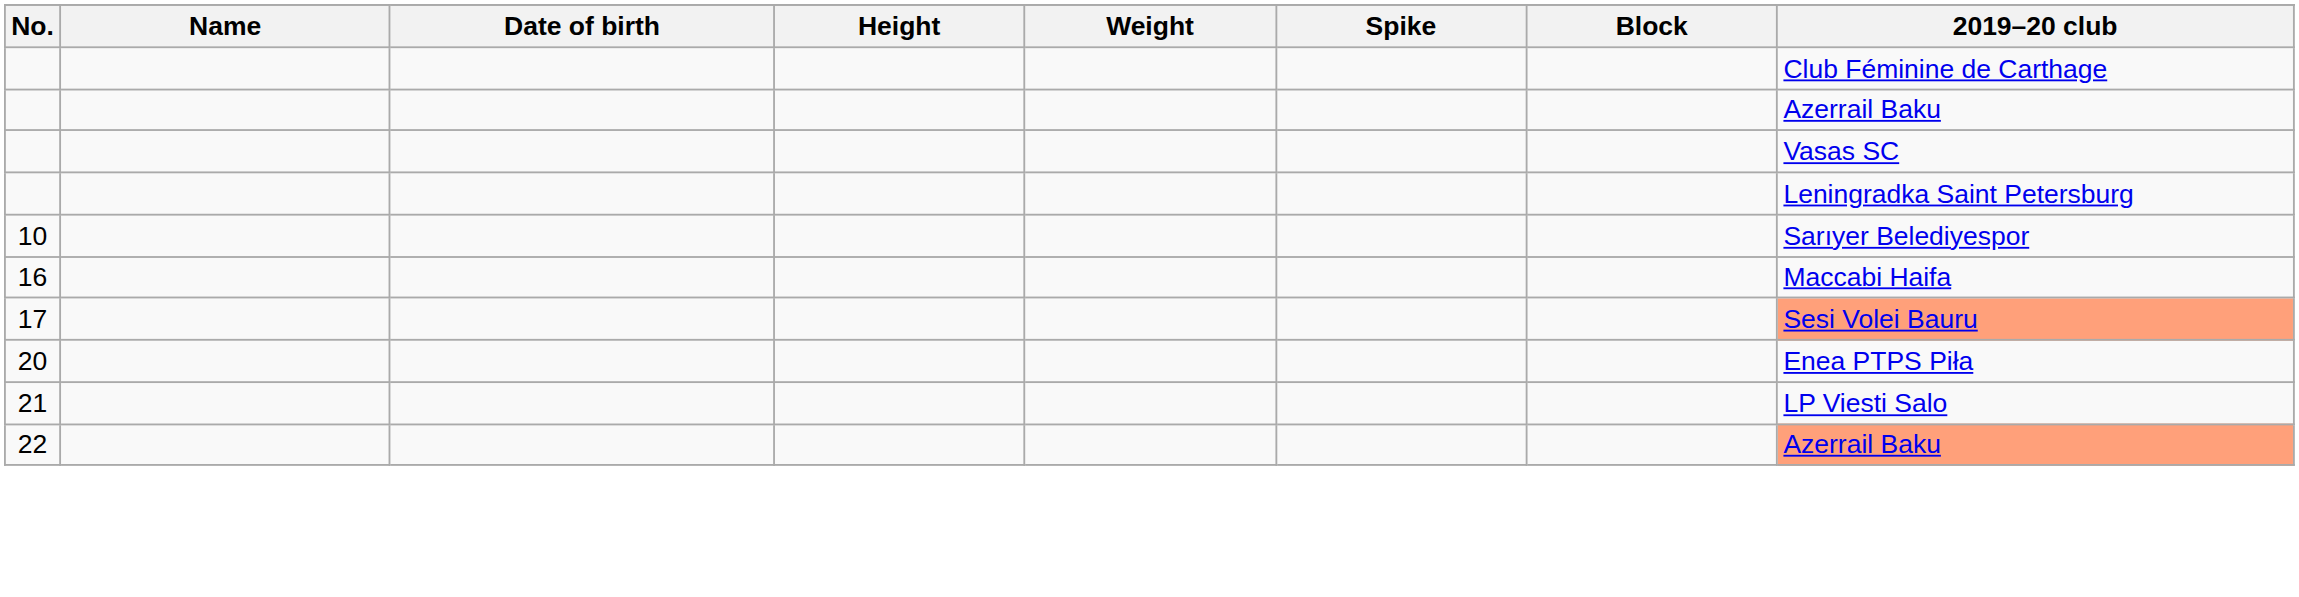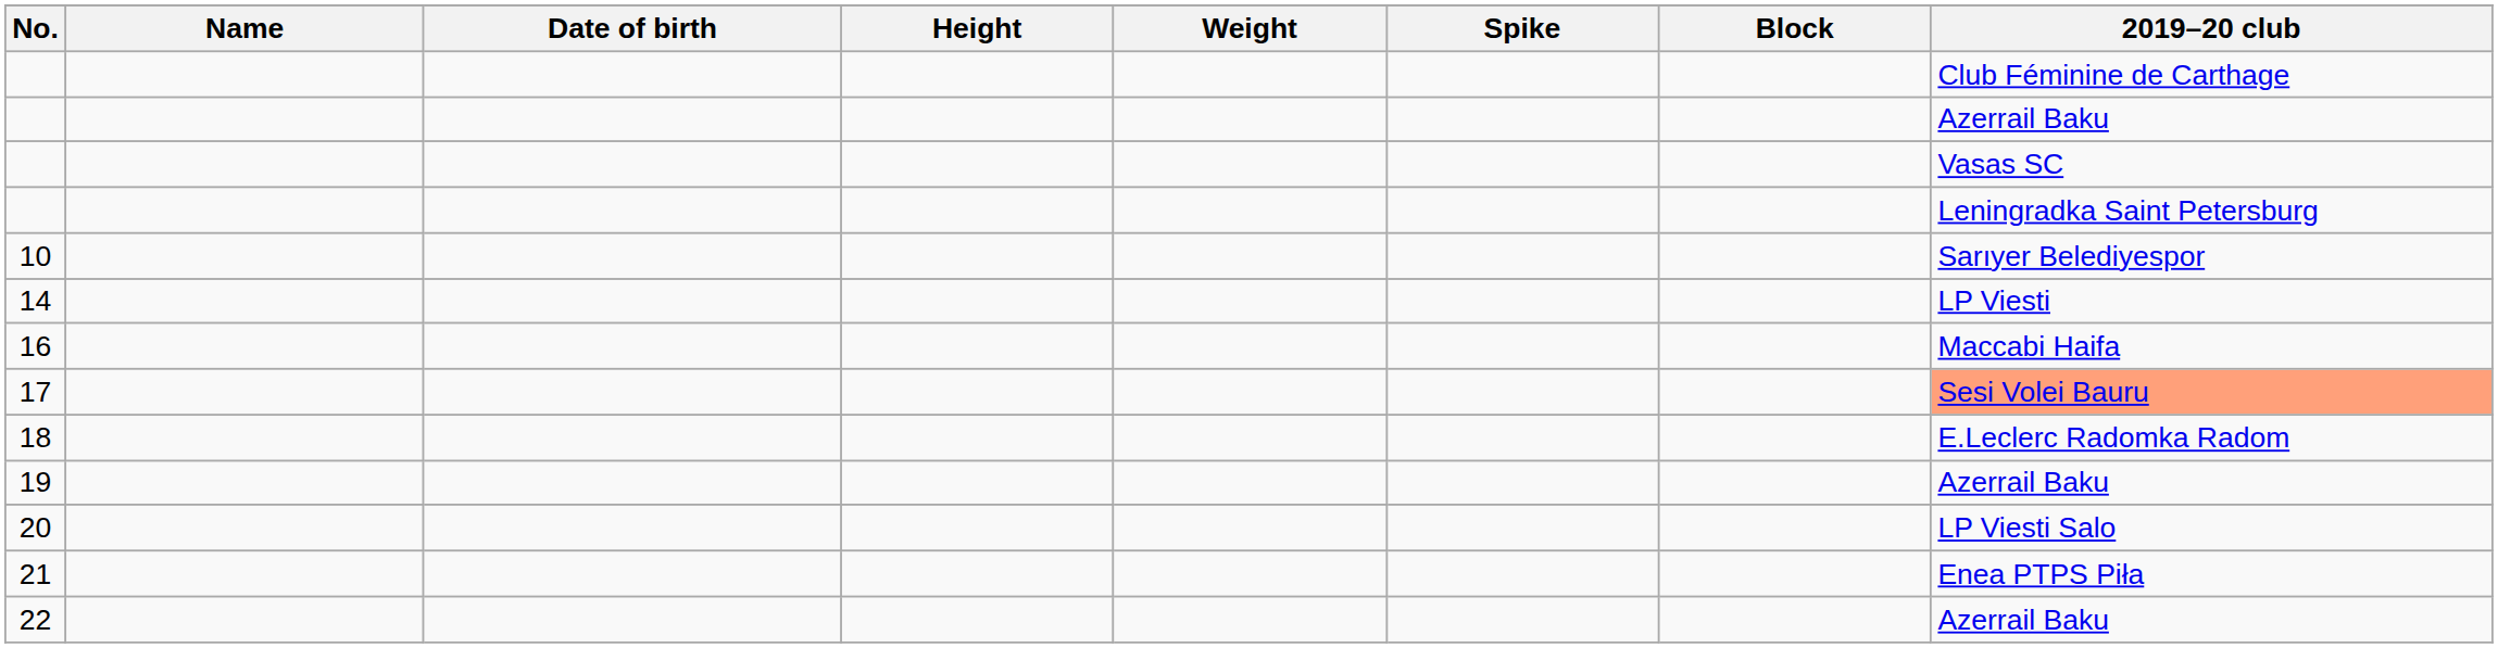 <table class="wikitable sortable" style="font-size:90%; text-align:center;">
 <tr>
 </tr>
 <tr>
 <th>No.</th>
 <th style="width:12em">Name</th>
 <th style="width:14em">Date of birth</th>
 <th style="width:9em">Height</th>
 <th style="width:9em">Weight</th>
 <th style="width:9em">Spike</th>
 <th style="width:9em">Block</th>
 <th style="width:19em">2019–20 club</th>
 </tr>
 <tr>
 <td></td>
 <td align=left></td>
 <td align=right></td>
 <td></td>
 <td></td>
 <td></td>
 <td></td>
 <td align=left> <a href='#'>Club Féminine de Carthage</a></td>
 </tr>
 <tr>
 <td></td>
 <td align=left></td>
 <td align=right></td>
 <td></td>
 <td></td>
 <td></td>
 <td></td>
 <td align=left> <a href='#'>Azerrail Baku</a></td>
 </tr>
 <tr>
 <td></td>
 <td align=left></td>
 <td align=right></td>
 <td></td>
 <td></td>
 <td></td>
 <td></td>
 <td align=left> <a href='#'>Vasas SC</a></td>
 </tr>
 <tr>
 <td></td>
 <td align=left></td>
 <td align=right></td>
 <td></td>
 <td></td>
 <td></td>
 <td></td>
 <td align=left> <a href='#'>Leningradka Saint Petersburg</a></td>
 </tr>
 <tr>
 <td>10</td>
 <td align=left></td>
 <td align=right></td>
 <td></td>
 <td></td>
 <td></td>
 <td></td>
 <td align=left> <a href='#'>Sarıyer Belediyespor</a></td>
 </tr>
 <tr>
+<td>14</td>
+<td align=left></td>
+<td align=right></td>
+<td></td>
+<td></td>
+<td></td>
+<td></td>
+<td align=left> <a href='#'>LP Viesti</a></td>
+</tr>
+<tr>
 <td>16</td>
 <td align=left></td>
 <td align=right></td>
 <td></td>
 <td></td>
 <td></td>
 <td></td>
 <td align=left> <a href='#'>Maccabi Haifa</a></td>
 </tr>
 <tr>
 <td>17</td>
 <td align=left></td>
 <td align=right></td>
 <td></td>
 <td></td>
 <td></td>
 <td></td>
 <td align=left style="background: lightsalmon;"> <a href='#'>Sesi Volei Bauru</a></td>
 </tr>
 <tr>
+<td>18</td>
+<td align=left></td>
+<td align=right></td>
+<td></td>
+<td></td>
+<td></td>
+<td></td>
+<td align=left> <a href='#'>E.Leclerc Radomka Radom</a></td>
+</tr>
+<tr>
+<td>19</td>
+<td align=left></td>
+<td align=right></td>
+<td></td>
+<td></td>
+<td></td>
+<td></td>
+<td align=left> <a href='#'>Azerrail Baku</a></td>
+</tr>
+<tr>
 <td>20</td>
+<td align=left></td>
+<td align=right></td>
+<td></td>
+<td></td>
+<td></td>
+<td></td>
+<td align=left> <a href='#'>LP Viesti Salo</a></td>
+</tr>
+<tr>
+<td>21</td>
 <td align=left></td>
 <td align=right></td>
 <td></td>
 <td></td>
 <td></td>
 <td></td>
 <td align=left> <a href='#'>Enea PTPS Piła</a></td>
 </tr>
 <tr>
-<td>21</td>
-<td align=left></td>
-<td align=right></td>
-<td></td>
-<td></td>
-<td></td>
-<td></td>
-<td align=left> <a href='#'>LP Viesti Salo</a></td>
-</tr>
-<tr>
 <td>22</td>
 <td align=left></td>
 <td align=right></td>
 <td></td>
 <td></td>
 <td></td>
 <td></td>
-<td align=left style="background: lightsalmon;"> <a href='#'>Azerrail Baku</a></td>
+<td align=left> <a href='#'>Azerrail Baku</a></td>
 </tr>
 </table>
